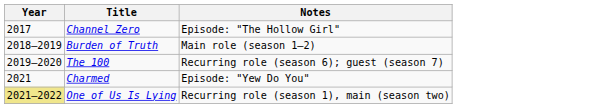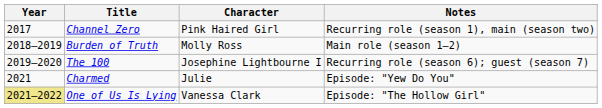 <table class="wikitable">
 <tr>
 <th>Year</th>
 <th>Title</th>
+<th>Character</th>
 <th>Notes</th>
 </tr>
 <tr>
 <td>2017</td>
 <td><em><a href='#'>Channel Zero</a></em></td>
-<td>Episode: "The Hollow Girl"</td>
+<td>Pink Haired Girl</td>
+<td>Recurring role (season 1), main (season two)</td>
 </tr>
 <tr>
 <td>2018–2019</td>
 <td><em><a href='#'>Burden of Truth</a></em></td>
+<td>Molly Ross</td>
 <td>Main role (season 1–2)</td>
 </tr>
 <tr>
 <td>2019–2020</td>
 <td><em><a href='#'>The 100</a></em></td>
+<td>Josephine Lightbourne I</td>
 <td>Recurring role (season 6); guest (season 7)</td>
 </tr>
 <tr>
 <td>2021</td>
 <td><em><a href='#'>Charmed</a></em></td>
+<td>Julie</td>
 <td>Episode: "Yew Do You"</td>
 </tr>
 <tr>
 <td style="background: khaki;">2021–2022</td>
 <td><em><a href='#'>One of Us Is Lying</a></em></td>
-<td>Recurring role (season 1), main (season two)</td>
+<td>Vanessa Clark</td>
+<td>Episode: "The Hollow Girl"</td>
 </tr>
 </table>
